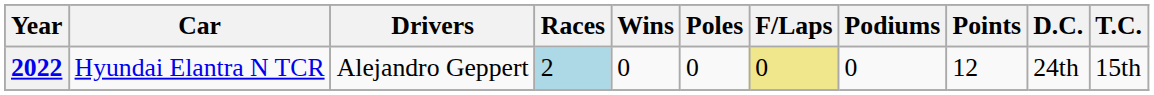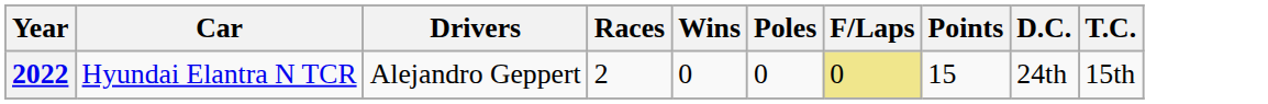 <table class="wikitable" style="font-size:85%">
 <tr>
 <th>Year</th>
 <th>Car</th>
 <th>Drivers</th>
 <th>Races</th>
 <th>Wins</th>
 <th>Poles</th>
 <th>F/Laps</th>
-<th>Podiums</th>
 <th>Points</th>
 <th>D.C.</th>
 <th>T.C.</th>
 </tr>
 <tr>
 <th><a href='#'>2022</a></th>
 <td><a href='#'>Hyundai Elantra N TCR</a></td>
 <td> Alejandro Geppert</td>
-<td style="background: lightblue;">2</td>
+<td>2</td>
 <td>0</td>
 <td>0</td>
 <td style="background: khaki;">0</td>
-<td>0</td>
-<td>12</td>
+<td>15</td>
 <td>24th</td>
 <td>15th</td>
 </tr>
 </table>
